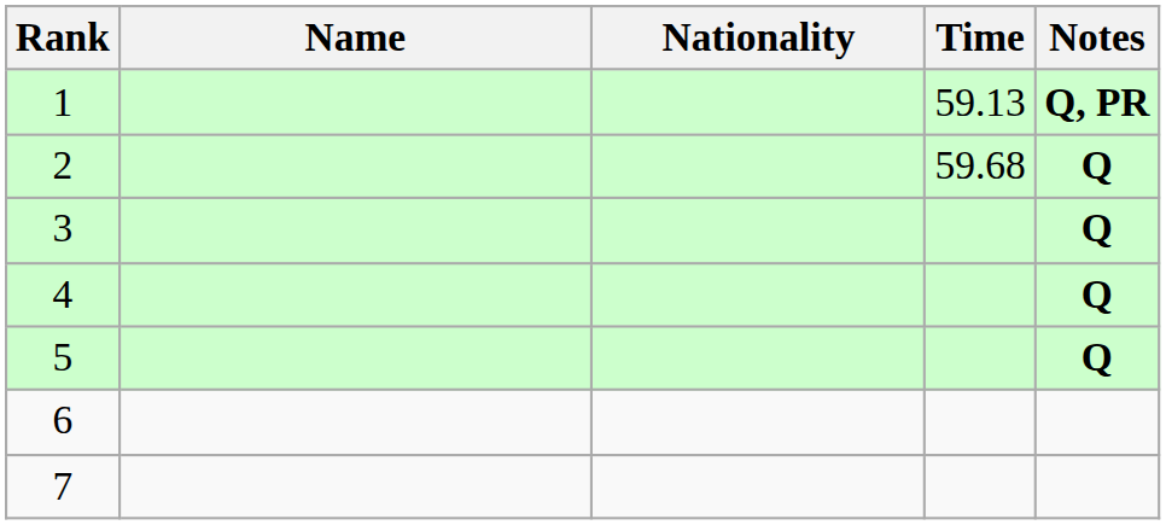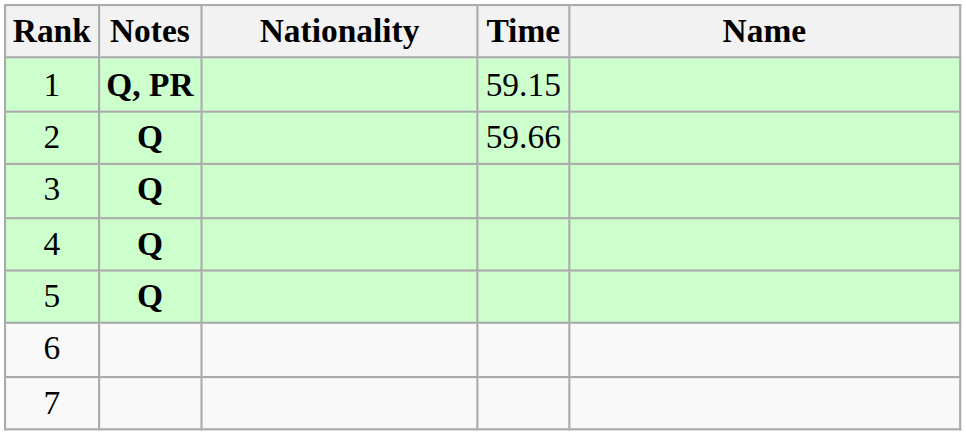 <table class="wikitable sortable" style="text-align:center">
 <tr>
 <th>Rank</th>
-<th style="width:180px">Name</th>
+<th>Notes</th>
 <th style="width:125px">Nationality</th>
 <th>Time</th>
-<th>Notes</th>
+<th style="width:180px">Name</th>
 </tr>
 <tr style="background:#cfc;">
 <td>1</td>
+<td><strong>Q, PR</strong></td>
 <td style="text-align:left;"></td>
+<td>59.15</td>
 <td style="text-align:left;"></td>
-<td>59.13</td>
-<td><strong>Q, PR</strong></td>
 </tr>
 <tr style="background:#cfc;">
 <td>2</td>
+<td><strong>Q</strong></td>
 <td style="text-align:left;"></td>
+<td>59.66</td>
 <td style="text-align:left;"></td>
-<td>59.68</td>
-<td><strong>Q</strong></td>
 </tr>
 <tr style="background:#cfc;">
 <td>3</td>
-<td style="text-align:left;"></td>
+<td><strong>Q</strong></td>
 <td style="text-align:left;"></td>
 <td></td>
-<td><strong>Q</strong></td>
+<td style="text-align:left;"></td>
 </tr>
 <tr style="background:#cfc;">
 <td>4</td>
-<td style="text-align:left;"></td>
+<td><strong>Q</strong></td>
 <td style="text-align:left;"></td>
 <td></td>
-<td><strong>Q</strong></td>
+<td style="text-align:left;"></td>
 </tr>
 <tr style="background:#cfc;">
 <td>5</td>
-<td style="text-align:left;"></td>
+<td><strong>Q</strong></td>
 <td style="text-align:left;"></td>
 <td></td>
-<td><strong>Q</strong></td>
+<td style="text-align:left;"></td>
 </tr>
 <tr>
 <td>6</td>
-<td style="text-align:left;"></td>
+<td></td>
 <td style="text-align:left;"></td>
 <td></td>
-<td></td>
+<td style="text-align:left;"></td>
 </tr>
 <tr>
 <td>7</td>
-<td style="text-align:left;"></td>
+<td></td>
 <td style="text-align:left;"></td>
 <td></td>
-<td></td>
+<td style="text-align:left;"></td>
 </tr>
 </table>
